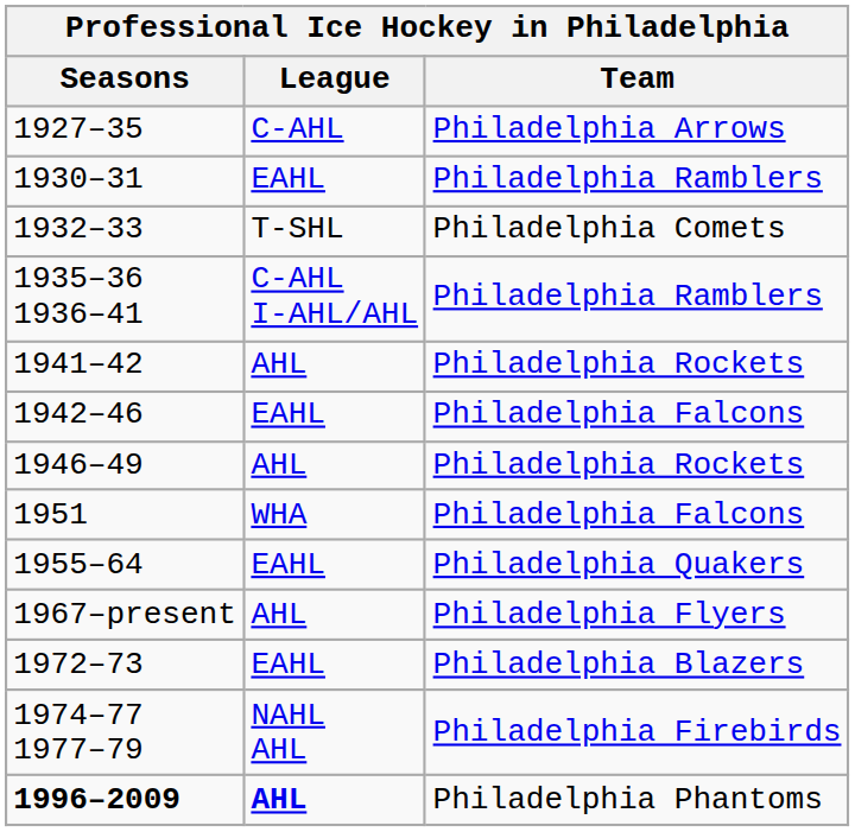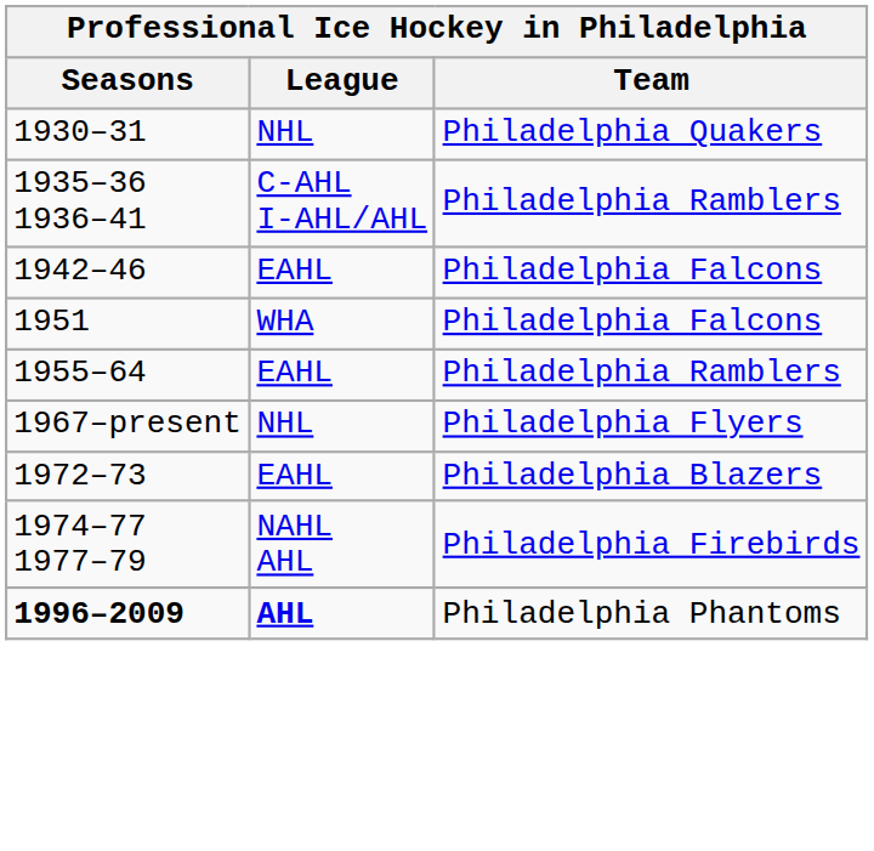 <table class="wikitable" style="font-size: 95%">
 <tr>
 <th colspan="3">Professional Ice Hockey in Philadelphia</th>
 </tr>
 <tr>
 <th>Seasons</th>
 <th>League</th>
 <th>Team</th>
 </tr>
 <tr>
-<td>1927–35</td>
-<td><a href='#'>C-AHL</a></td>
-<td><a href='#'>Philadelphia Arrows</a></td>
-</tr>
-<tr>
 <td>1930–31</td>
-<td><a href='#'>EAHL</a></td>
-<td><a href='#'>Philadelphia Ramblers</a></td>
-</tr>
-<tr>
-<td>1932–33</td>
-<td>T-SHL</td>
-<td>Philadelphia Comets</td>
+<td><a href='#'>NHL</a></td>
+<td><a href='#'>Philadelphia Quakers</a></td>
 </tr>
 <tr>
 <td>1935–36<br>1936–41</td>
 <td><a href='#'>C-AHL</a><br><a href='#'>I-AHL/AHL</a></td>
 <td><a href='#'>Philadelphia Ramblers</a></td>
 </tr>
 <tr>
-<td>1941–42</td>
-<td><a href='#'>AHL</a></td>
-<td><a href='#'>Philadelphia Rockets</a></td>
-</tr>
-<tr>
 <td>1942–46</td>
 <td><a href='#'>EAHL</a></td>
 <td><a href='#'>Philadelphia Falcons</a></td>
-</tr>
-<tr>
-<td>1946–49</td>
-<td><a href='#'>AHL</a></td>
-<td><a href='#'>Philadelphia Rockets</a></td>
 </tr>
 <tr>
 <td>1951</td>
 <td><a href='#'>WHA</a></td>
 <td><a href='#'>Philadelphia Falcons</a></td>
 </tr>
 <tr>
 <td>1955–64</td>
 <td><a href='#'>EAHL</a></td>
-<td><a href='#'>Philadelphia Quakers</a></td>
+<td><a href='#'>Philadelphia Ramblers</a></td>
 </tr>
 <tr>
 <td>1967–present</td>
-<td><a href='#'>AHL</a></td>
+<td><a href='#'>NHL</a></td>
 <td><a href='#'>Philadelphia Flyers</a></td>
 </tr>
 <tr>
 <td>1972–73</td>
 <td><a href='#'>EAHL</a></td>
 <td><a href='#'>Philadelphia Blazers</a></td>
 </tr>
 <tr>
 <td>1974–77<br>1977–79</td>
 <td><a href='#'>NAHL</a><br><a href='#'>AHL</a></td>
 <td><a href='#'>Philadelphia Firebirds</a></td>
 </tr>
 <tr>
 <td><strong>1996–2009</strong></td>
 <td><strong><a href='#'>AHL</a></strong></td>
 <td>Philadelphia Phantoms</td>
 </tr>
 </table>
